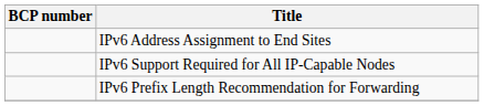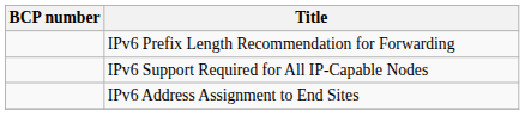 <table class="wikitable sortable" border="1">
 <tr>
 <th>BCP number</th>
 <th>Title</th>
 </tr>
 <tr>
 <td></td>
-<td style="width:400px">IPv6 Address Assignment to End Sites</td>
+<td style="width:400px">IPv6 Prefix Length Recommendation for Forwarding</td>
 </tr>
 <tr>
 <td></td>
 <td style="width:400px">IPv6 Support Required for All IP-Capable Nodes</td>
 </tr>
 <tr>
 <td></td>
-<td style="width:400px">IPv6 Prefix Length Recommendation for Forwarding</td>
+<td style="width:400px">IPv6 Address Assignment to End Sites</td>
 </tr>
 <tr>
 </tr>
 </table>
